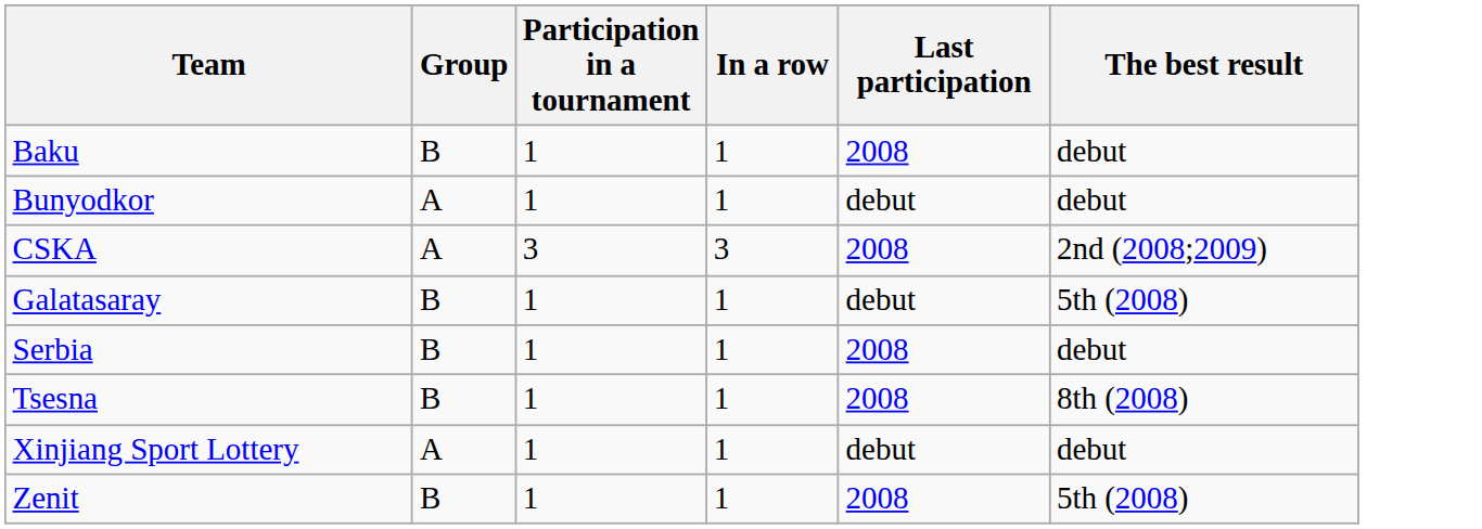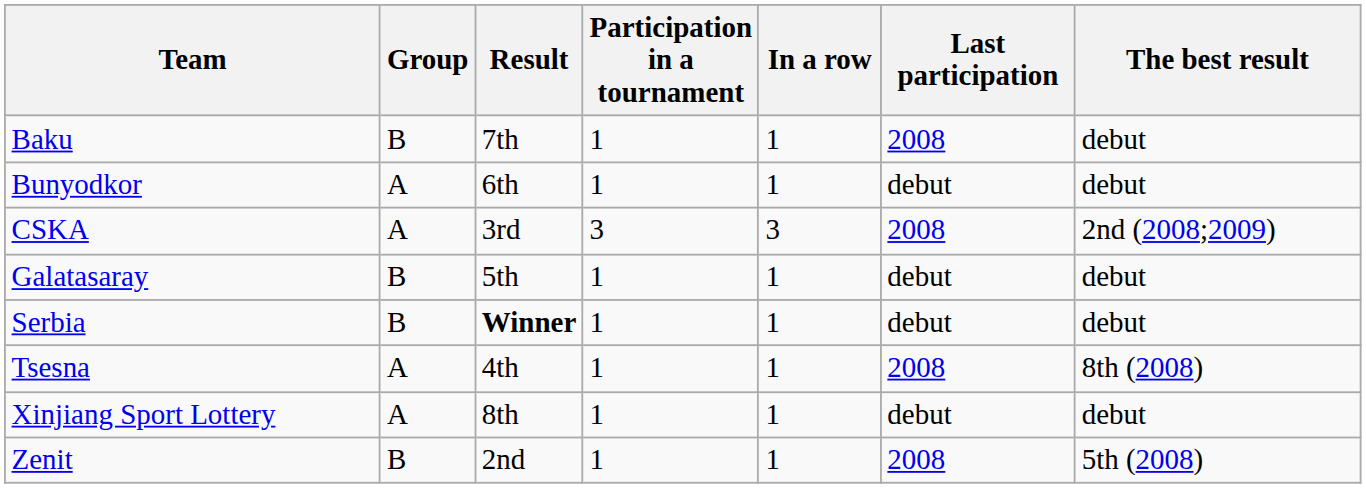 <table class="wikitable sortable">
 <tr>
 <th width=200>Team</th>
 <th width=30>Group</th>
+<th width=15>Result</th>
 <th width=80>Participation in a tournament</th>
 <th width=60>In a row</th>
 <th width=100>Last participation</th>
 <th width=150>The best result</th>
 </tr>
 <tr>
 <td> <a href='#'>Baku</a></td>
 <td>B</td>
+<td>7th</td>
 <td>1</td>
 <td>1</td>
 <td><a href='#'>2008</a></td>
 <td>debut</td>
 </tr>
 <tr>
 <td> <a href='#'>Bunyodkor</a></td>
 <td>A</td>
+<td>6th</td>
 <td>1</td>
 <td>1</td>
 <td>debut</td>
 <td>debut</td>
 </tr>
 <tr>
 <td> <a href='#'>CSKA</a></td>
 <td>А</td>
+<td>3rd</td>
 <td>3</td>
 <td>3</td>
 <td><a href='#'>2008</a></td>
 <td>2nd (<a href='#'>2008</a>;<a href='#'>2009</a>)</td>
 </tr>
 <tr>
 <td> <a href='#'>Galatasaray</a></td>
 <td>B</td>
+<td>5th</td>
 <td>1</td>
 <td>1</td>
 <td>debut</td>
-<td>5th (<a href='#'>2008</a>)</td>
+<td>debut</td>
 </tr>
 <tr>
 <td> <a href='#'>Serbia</a></td>
 <td>B</td>
+<td><strong>Winner</strong></td>
 <td>1</td>
 <td>1</td>
-<td><a href='#'>2008</a></td>
+<td>debut</td>
 <td>debut</td>
 </tr>
 <tr>
 <td> <a href='#'>Tsesna</a></td>
-<td>B</td>
+<td>A</td>
+<td>4th</td>
 <td>1</td>
 <td>1</td>
 <td><a href='#'>2008</a></td>
 <td>8th (<a href='#'>2008</a>)</td>
 </tr>
 <tr>
 <td> <a href='#'>Xinjiang Sport Lottery</a></td>
 <td>A</td>
+<td>8th</td>
 <td>1</td>
 <td>1</td>
 <td>debut</td>
 <td>debut</td>
 </tr>
 <tr>
 <td> <a href='#'>Zenit</a></td>
 <td>B</td>
+<td>2nd</td>
 <td>1</td>
 <td>1</td>
 <td><a href='#'>2008</a></td>
 <td>5th (<a href='#'>2008</a>)</td>
 </tr>
 </table>
